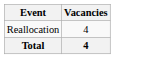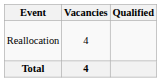 <table class="wikitable">
 <tr>
 <th>Event</th>
 <th>Vacancies</th>
+<th>Qualified</th>
 </tr>
 <tr>
 <td>Reallocation</td>
 <td style="text-align:center;">4</td>
+<td><br><br><br></td>
 </tr>
 <tr>
 <th>Total</th>
 <th>4</th>
+<th></th>
 </tr>
 </table>
